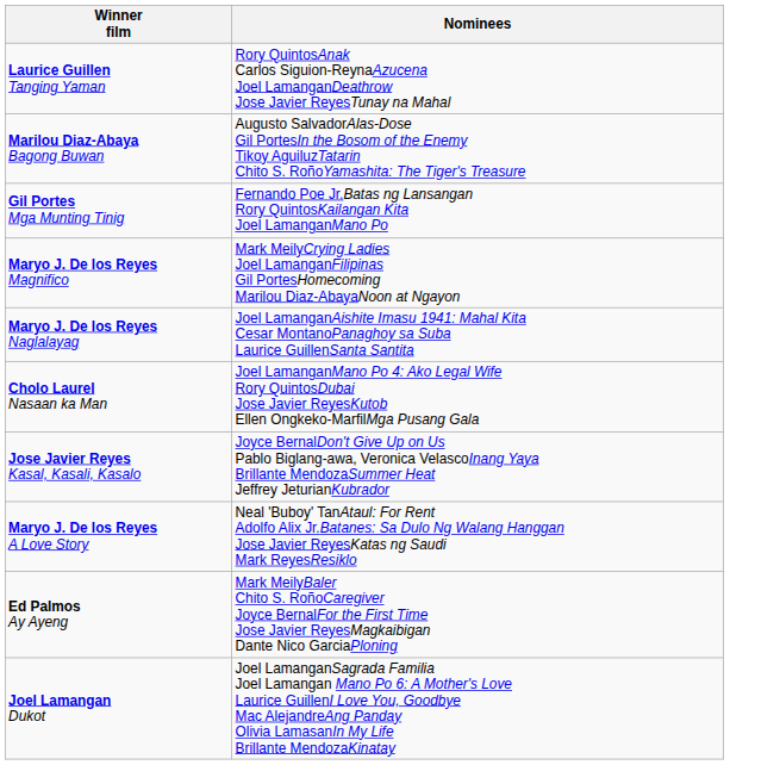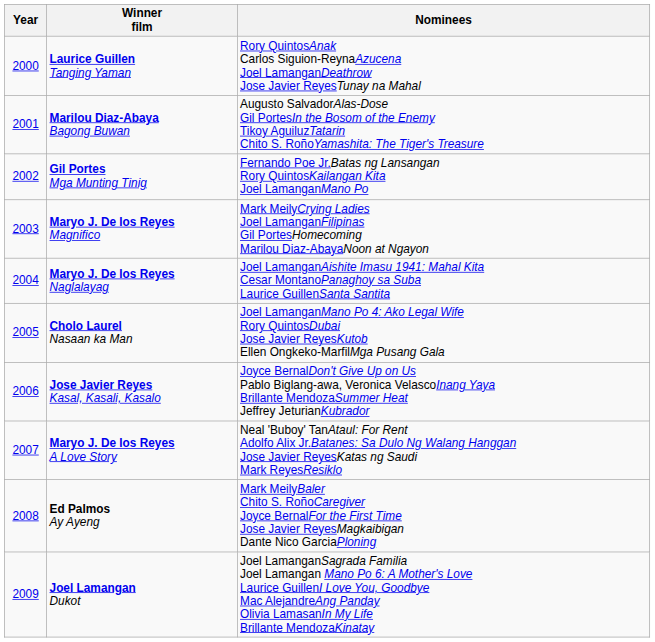 <table class="wikitable">
 <tr>
+<th width="50">Year</th>
 <th width="250">Winner<br>film</th>
 <th width="550">Nominees</th>
 </tr>
 <tr>
+<td align="center"><a href='#'>2000</a></td>
 <td><strong><a href='#'>Laurice Guillen</a></strong><br><em><a href='#'>Tanging Yaman</a></em></td>
 <td><a href='#'>Rory Quintos</a><em><a href='#'>Anak</a></em> <br> Carlos Siguion-Reyna<em><a href='#'>Azucena</a></em> <br> <a href='#'>Joel Lamangan</a><em><a href='#'>Deathrow</a></em> <br><a href='#'>Jose Javier Reyes</a><em>Tunay na Mahal</em></td>
 </tr>
 <tr>
+<td align="center"><a href='#'>2001</a></td>
 <td><strong><a href='#'>Marilou Diaz-Abaya</a></strong><br><em><a href='#'>Bagong Buwan</a></em></td>
 <td>Augusto Salvador<em>Alas-Dose</em> <br> <a href='#'>Gil Portes</a><em><a href='#'>In the Bosom of the Enemy</a></em> <br> <a href='#'>Tikoy Aguiluz</a><em><a href='#'>Tatarin</a></em> <br> <a href='#'>Chito S. Roño</a><em><a href='#'>Yamashita: The Tiger's Treasure</a></em></td>
 </tr>
 <tr>
+<td align="center"><a href='#'>2002</a></td>
 <td><strong><a href='#'>Gil Portes</a></strong><br><em><a href='#'>Mga Munting Tinig</a></em></td>
 <td><a href='#'>Fernando Poe Jr.</a><em>Batas ng Lansangan</em> <br> <a href='#'>Rory Quintos</a><em><a href='#'>Kailangan Kita</a></em> <br> <a href='#'>Joel Lamangan</a><em><a href='#'>Mano Po</a></em></td>
 </tr>
 <tr>
+<td align="center"><a href='#'>2003</a></td>
 <td><strong><a href='#'>Maryo J. De los Reyes</a></strong><br><em><a href='#'>Magnifico</a></em></td>
 <td><a href='#'>Mark Meily</a><em><a href='#'>Crying Ladies</a></em> <br> <a href='#'>Joel Lamangan</a><em><a href='#'>Filipinas</a></em> <br> <a href='#'>Gil Portes</a><em>Homecoming</em> <br> <a href='#'>Marilou Diaz-Abaya</a><em>Noon at Ngayon</em></td>
 </tr>
 <tr>
+<td align="center"><a href='#'>2004</a></td>
 <td><strong><a href='#'>Maryo J. De los Reyes</a></strong><br><em><a href='#'>Naglalayag</a></em></td>
 <td><a href='#'>Joel Lamangan</a><em><a href='#'>Aishite Imasu 1941: Mahal Kita</a></em> <br> <a href='#'>Cesar Montano</a><em><a href='#'>Panaghoy sa Suba</a></em> <br> <a href='#'>Laurice Guillen</a><em><a href='#'>Santa Santita</a></em></td>
 </tr>
 <tr>
+<td align="center"><a href='#'>2005</a></td>
 <td><strong><a href='#'>Cholo Laurel</a></strong><br><em>Nasaan ka Man</em></td>
 <td><a href='#'>Joel Lamangan</a><em><a href='#'>Mano Po 4: Ako Legal Wife</a></em> <br> <a href='#'>Rory Quintos</a><em><a href='#'>Dubai</a></em> <br> <a href='#'>Jose Javier Reyes</a><em><a href='#'>Kutob</a></em> <br> Ellen Ongkeko-Marfil<em>Mga Pusang Gala</em></td>
 </tr>
 <tr>
+<td align="center"><a href='#'>2006</a></td>
 <td><strong><a href='#'>Jose Javier Reyes</a></strong><br><em><a href='#'>Kasal, Kasali, Kasalo</a></em></td>
 <td><a href='#'>Joyce Bernal</a><em><a href='#'>Don't Give Up on Us</a></em> <br> Pablo Biglang-awa, Veronica Velasco<em><a href='#'>Inang Yaya</a></em> <br><a href='#'>Brillante Mendoza</a><em><a href='#'>Summer Heat</a></em> <br> Jeffrey Jeturian<em><a href='#'>Kubrador</a></em></td>
 </tr>
 <tr>
+<td align="center"><a href='#'>2007</a></td>
 <td><strong><a href='#'>Maryo J. De los Reyes</a></strong><br><em><a href='#'>A Love Story</a></em></td>
 <td>Neal 'Buboy' Tan<em>Ataul: For Rent</em> <br> <a href='#'>Adolfo Alix Jr.</a><em><a href='#'>Batanes: Sa Dulo Ng Walang Hanggan</a></em> <br> <a href='#'>Jose Javier Reyes</a><em>Katas ng Saudi</em> <br> <a href='#'>Mark Reyes</a><em><a href='#'>Resiklo</a></em></td>
 </tr>
 <tr>
+<td align="center"><a href='#'>2008</a></td>
 <td><strong>Ed Palmos</strong><br><em>Ay Ayeng</em></td>
 <td><a href='#'>Mark Meily</a><em><a href='#'>Baler</a></em> <br> <a href='#'>Chito S. Roño</a><em><a href='#'>Caregiver</a></em> <br> <a href='#'>Joyce Bernal</a><em><a href='#'>For the First Time</a></em> <br> <a href='#'>Jose Javier Reyes</a><em>Magkaibigan</em> <br> Dante Nico Garcia<em><a href='#'>Ploning</a></em></td>
 </tr>
 <tr>
+<td align="center"><a href='#'>2009</a></td>
 <td><strong><a href='#'>Joel Lamangan</a></strong><br><em>Dukot</em></td>
 <td>Joel Lamangan<em>Sagrada Familia</em><br>Joel Lamangan <em><a href='#'>Mano Po 6: A Mother's Love</a></em><br><a href='#'>Laurice Guillen</a><em><a href='#'>I Love You, Goodbye</a></em><br><a href='#'>Mac Alejandre</a><em><a href='#'>Ang Panday</a></em><br><a href='#'>Olivia Lamasan</a><em><a href='#'>In My Life</a></em><br><a href='#'>Brillante Mendoza</a><em><a href='#'>Kinatay</a></em></td>
 </tr>
 </table>
